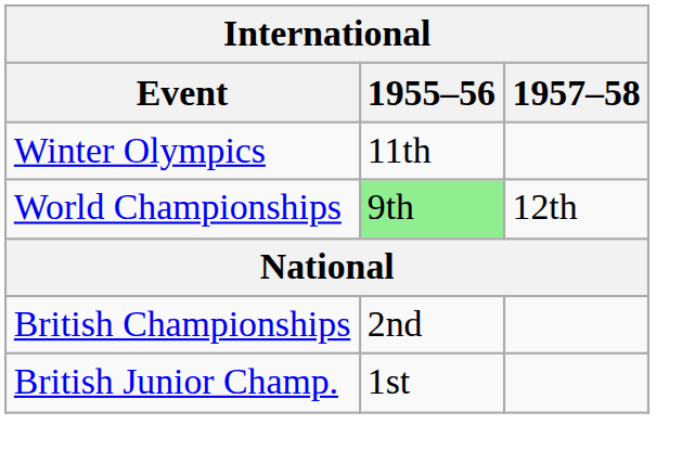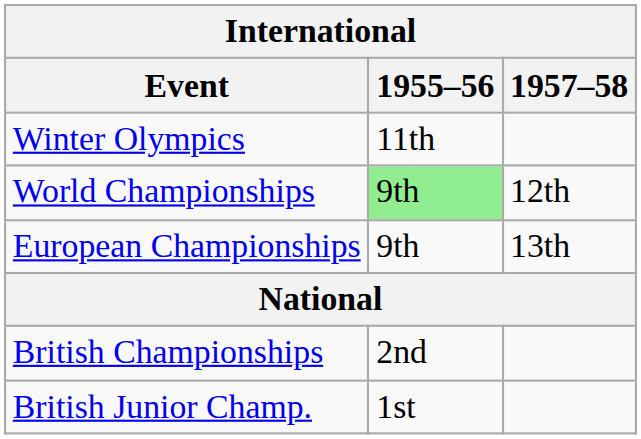 <table class="wikitable">
 <tr>
 <th colspan="3">International</th>
 </tr>
 <tr>
 <th>Event</th>
 <th>1955–56</th>
 <th>1957–58</th>
 </tr>
 <tr>
 <td><a href='#'>Winter Olympics</a></td>
 <td>11th</td>
 <td></td>
 </tr>
 <tr>
 <td><a href='#'>World Championships</a></td>
 <td style="background: lightgreen;">9th</td>
 <td>12th</td>
 </tr>
 <tr>
+<td><a href='#'>European Championships</a></td>
+<td>9th</td>
+<td>13th</td>
+</tr>
+<tr>
 <th colspan="3">National</th>
 </tr>
 <tr>
 <td><a href='#'>British Championships</a></td>
 <td>2nd</td>
 <td></td>
 </tr>
 <tr>
 <td><a href='#'>British Junior Champ.</a></td>
 <td>1st</td>
 <td></td>
 </tr>
 </table>
